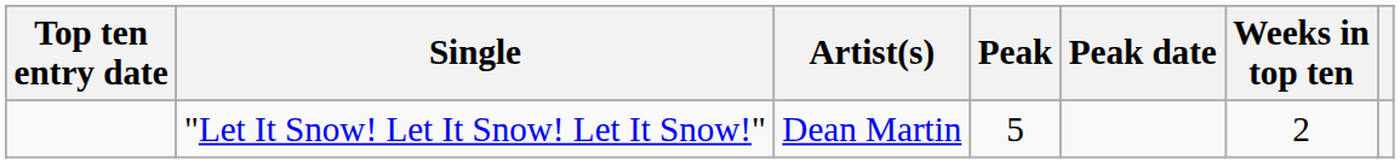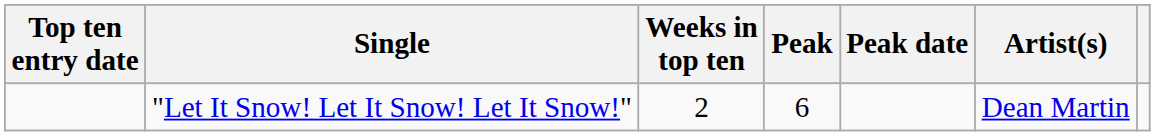 <table class="wikitable sortable">
 <tr>
 <th>Top ten<br>entry date</th>
 <th>Single</th>
-<th>Artist(s)</th>
+<th data-sort-type="number">Weeks in<br>top ten</th>
 <th data-sort-type="number">Peak</th>
 <th>Peak date</th>
-<th data-sort-type="number">Weeks in<br>top ten</th>
+<th>Artist(s)</th>
 <th></th>
 </tr>
 <tr>
 <td></td>
 <td>"<a href='#'>Let It Snow! Let It Snow! Let It Snow!</a>"</td>
+<td style="text-align:center;">2</td>
+<td style="text-align:center;">6</td>
+<td></td>
 <td><a href='#'>Dean Martin</a></td>
-<td style="text-align:center;">5</td>
-<td></td>
-<td style="text-align:center;">2</td>
 <td style="text-align:center;"> </td>
 </tr>
 </table>
